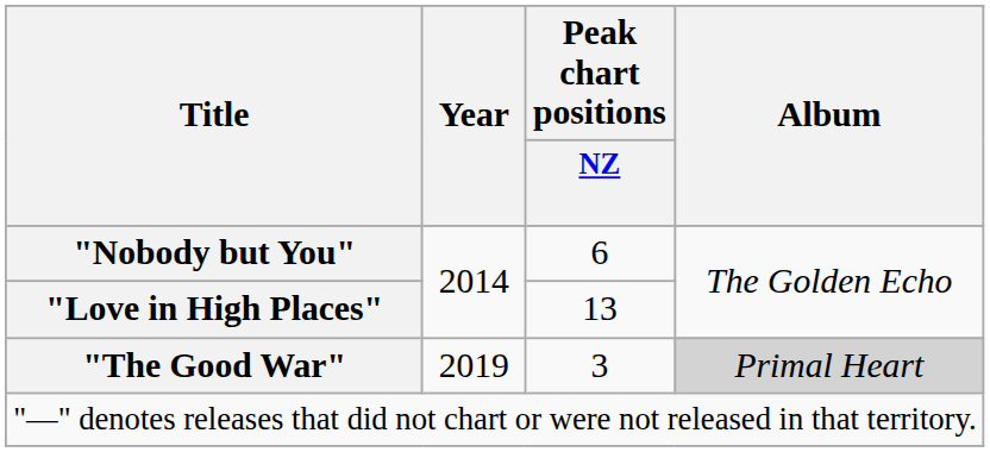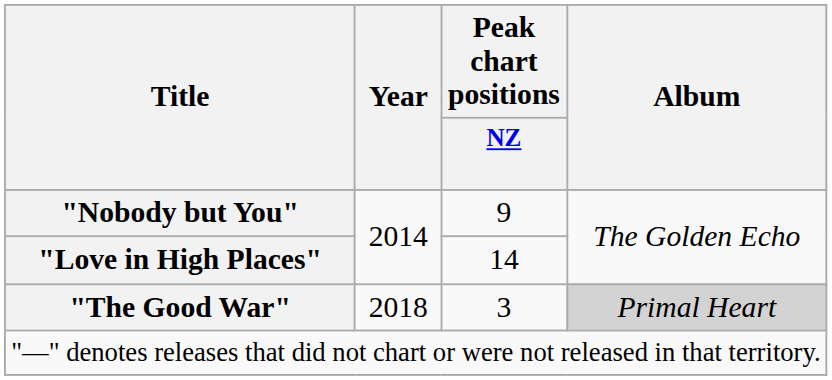 <table class="wikitable plainrowheaders" style="text-align:center;">
 <tr>
 <th scope="col" rowspan="2">Title</th>
 <th scope="col" rowspan="2">Year</th>
 <th scope="col">Peak chart positions</th>
 <th scope="col" rowspan="2">Album</th>
 </tr>
 <tr>
 <th scope="col" style="width:3em;font-size:85%;"><a href='#'>NZ<br></a><br></th>
 </tr>
 <tr>
 <th scope="row">"Nobody but You"</th>
 <td rowspan="2">2014</td>
-<td>6</td>
+<td>9</td>
 <td rowspan="2"><em>The Golden Echo</em></td>
 </tr>
 <tr>
 <th scope="row">"Love in High Places"</th>
-<td>13</td>
+<td>14</td>
 </tr>
 <tr>
 <th scope="row">"The Good War"</th>
-<td rowspan="1">2019</td>
+<td rowspan="1">2018</td>
 <td>3</td>
 <td rowspan="1" style="background: lightgrey;"><em>Primal Heart</em></td>
 </tr>
 <tr>
 <td colspan="4" style="font-size:90%">"—" denotes releases that did not chart or were not released in that territory.</td>
 </tr>
 </table>
